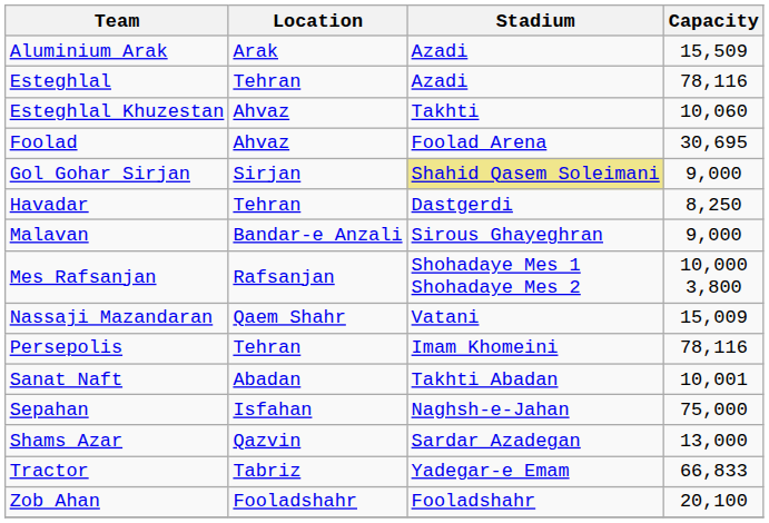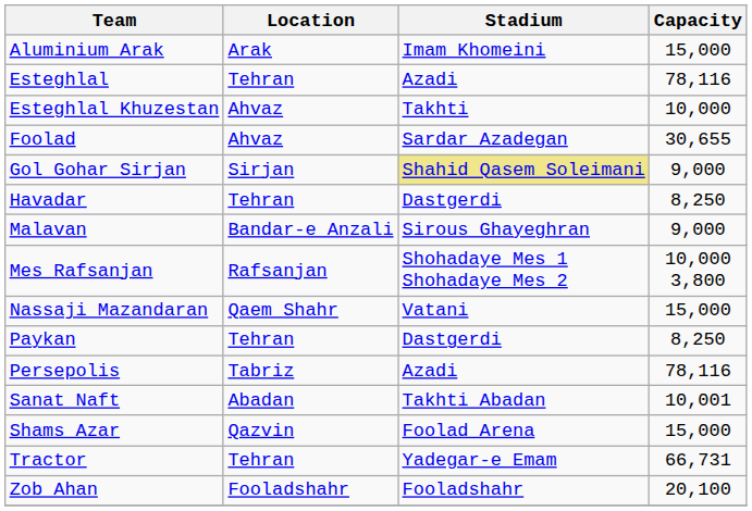 <table class="wikitable sortable">
 <tr>
 <th>Team</th>
 <th>Location</th>
 <th>Stadium</th>
 <th>Capacity</th>
 </tr>
 <tr>
 <td><a href='#'>Aluminium Arak</a></td>
 <td><a href='#'>Arak</a></td>
-<td><a href='#'>Azadi</a></td>
-<td style="text-align:center">15,509</td>
+<td><a href='#'>Imam Khomeini</a></td>
+<td style="text-align:center">15,000</td>
 </tr>
 <tr>
 <td><a href='#'>Esteghlal</a></td>
 <td><a href='#'>Tehran</a></td>
 <td><a href='#'>Azadi</a></td>
 <td style="text-align:center">78,116</td>
 </tr>
 <tr>
 <td><a href='#'>Esteghlal Khuzestan</a></td>
 <td><a href='#'>Ahvaz</a></td>
 <td><a href='#'>Takhti</a></td>
-<td style="text-align:center">10,060</td>
+<td style="text-align:center">10,000</td>
 </tr>
 <tr>
 <td><a href='#'>Foolad</a></td>
 <td><a href='#'>Ahvaz</a></td>
-<td><a href='#'>Foolad Arena</a></td>
-<td style="text-align:center">30,695</td>
+<td><a href='#'>Sardar Azadegan</a></td>
+<td style="text-align:center">30,655</td>
 </tr>
 <tr>
 <td><a href='#'>Gol Gohar Sirjan</a></td>
 <td><a href='#'>Sirjan</a></td>
 <td style="background: khaki;"><a href='#'>Shahid Qasem Soleimani</a></td>
 <td style="text-align:center">9,000</td>
 </tr>
 <tr>
 <td><a href='#'>Havadar</a></td>
 <td><a href='#'>Tehran</a></td>
 <td><a href='#'>Dastgerdi</a></td>
 <td style="text-align:center">8,250</td>
 </tr>
 <tr>
 <td><a href='#'>Malavan</a></td>
 <td><a href='#'>Bandar-e Anzali</a></td>
 <td><a href='#'>Sirous Ghayeghran</a></td>
 <td style="text-align:center">9,000</td>
 </tr>
 <tr>
 <td><a href='#'>Mes Rafsanjan</a></td>
 <td><a href='#'>Rafsanjan</a></td>
 <td><a href='#'>Shohadaye Mes 1</a> <br> <a href='#'>Shohadaye Mes 2</a></td>
 <td style="text-align:center">10,000 <br> 3,800</td>
 </tr>
 <tr>
 <td><a href='#'>Nassaji Mazandaran</a></td>
 <td><a href='#'>Qaem Shahr</a></td>
 <td><a href='#'>Vatani</a></td>
-<td style="text-align:center">15,009</td>
+<td style="text-align:center">15,000</td>
+</tr>
+<tr>
+<td><a href='#'>Paykan</a></td>
+<td><a href='#'>Tehran</a></td>
+<td><a href='#'>Dastgerdi</a></td>
+<td style="text-align:center">8,250</td>
 </tr>
 <tr>
 <td><a href='#'>Persepolis</a></td>
-<td><a href='#'>Tehran</a></td>
-<td><a href='#'>Imam Khomeini</a></td>
+<td><a href='#'>Tabriz</a></td>
+<td><a href='#'>Azadi</a></td>
 <td style="text-align:center">78,116</td>
 </tr>
 <tr>
 <td><a href='#'>Sanat Naft</a></td>
 <td><a href='#'>Abadan</a></td>
 <td><a href='#'>Takhti Abadan</a></td>
 <td style="text-align:center">10,001</td>
 </tr>
 <tr>
-<td><a href='#'>Sepahan</a></td>
-<td><a href='#'>Isfahan</a></td>
-<td><a href='#'>Naghsh-e-Jahan</a></td>
-<td style="text-align:center">75,000</td>
-</tr>
-<tr>
 <td><a href='#'>Shams Azar</a></td>
 <td><a href='#'>Qazvin</a></td>
-<td><a href='#'>Sardar Azadegan</a></td>
-<td style="text-align:center">13,000</td>
+<td><a href='#'>Foolad Arena</a></td>
+<td style="text-align:center">15,000</td>
 </tr>
 <tr>
 <td><a href='#'>Tractor</a></td>
-<td><a href='#'>Tabriz</a></td>
+<td><a href='#'>Tehran</a></td>
 <td><a href='#'>Yadegar-e Emam</a></td>
-<td style="text-align:center">66,833</td>
+<td style="text-align:center">66,731</td>
 </tr>
 <tr>
 <td><a href='#'>Zob Ahan</a></td>
 <td><a href='#'>Fooladshahr</a></td>
 <td><a href='#'>Fooladshahr</a></td>
 <td style="text-align:center">20,100</td>
 </tr>
 <tr>
 </tr>
 </table>
